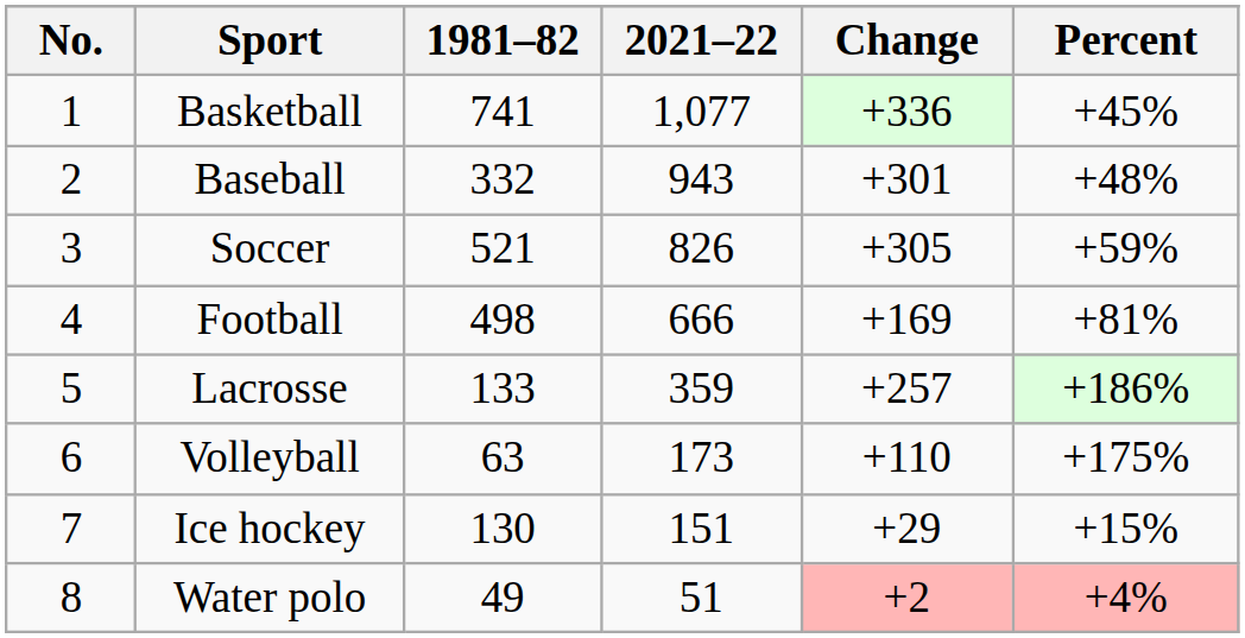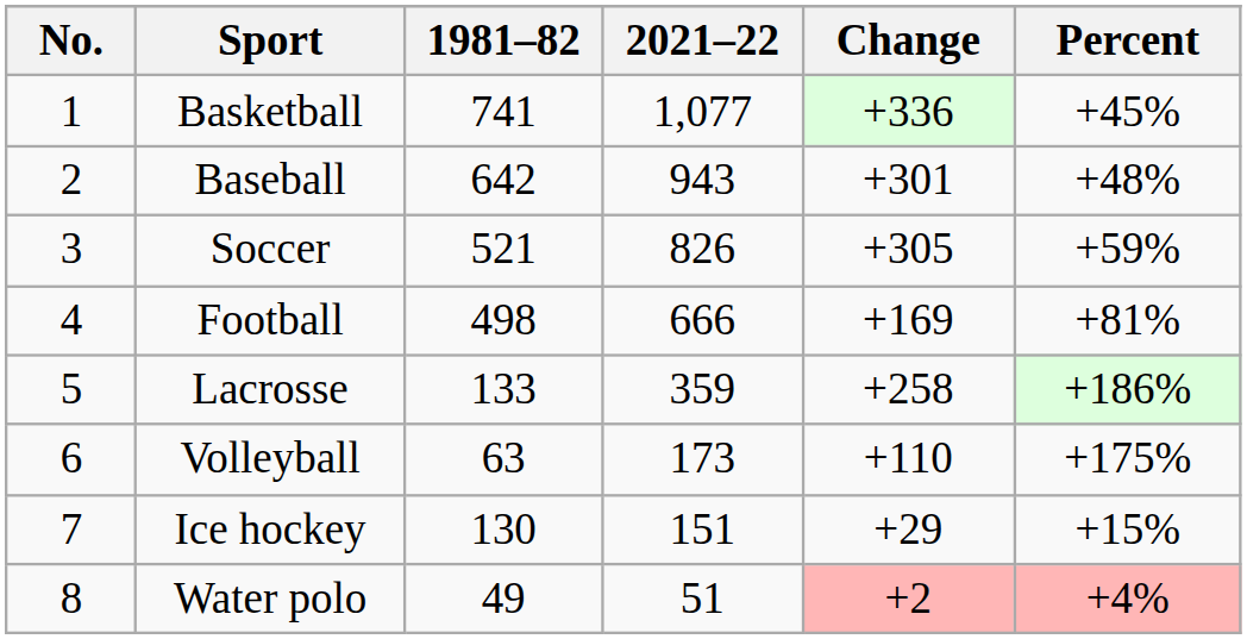 <table class="wikitable sortable" style="text-align: center">
 <tr>
 </tr>
 <tr>
 <th width=40>No.</th>
 <th width=90>Sport</th>
 <th width=65>1981–82</th>
 <th width=65>2021–22</th>
 <th width=70>Change</th>
 <th width=75>Percent</th>
 </tr>
 <tr>
 <td>1</td>
 <td>Basketball</td>
 <td>741</td>
 <td>1,077</td>
 <td style="background:#dfd;">+336</td>
 <td>+45%</td>
 </tr>
 <tr>
 <td>2</td>
 <td>Baseball</td>
-<td>332</td>
+<td>642</td>
 <td>943</td>
 <td>+301</td>
 <td>+48%</td>
 </tr>
 <tr>
 <td>3</td>
 <td>Soccer</td>
 <td>521</td>
 <td>826</td>
 <td>+305</td>
 <td>+59%</td>
 </tr>
 <tr>
 <td>4</td>
 <td>Football</td>
 <td>498</td>
 <td>666</td>
 <td>+169</td>
 <td>+81%</td>
 </tr>
 <tr>
 <td>5</td>
 <td>Lacrosse</td>
 <td>133</td>
 <td>359</td>
-<td>+257</td>
+<td>+258</td>
 <td style="background:#dfd;">+186%</td>
 </tr>
 <tr>
 <td>6</td>
 <td>Volleyball</td>
 <td>63</td>
 <td>173</td>
 <td>+110</td>
 <td>+175%</td>
 </tr>
 <tr>
 <td>7</td>
 <td>Ice hockey</td>
 <td>130</td>
 <td>151</td>
 <td>+29</td>
 <td>+15%</td>
 </tr>
 <tr>
 <td>8</td>
 <td>Water polo</td>
 <td>49</td>
 <td>51</td>
 <td style="background:#ffb6b6;">+2</td>
 <td style="background:#ffb6b6;">+4%</td>
 </tr>
 </table>
